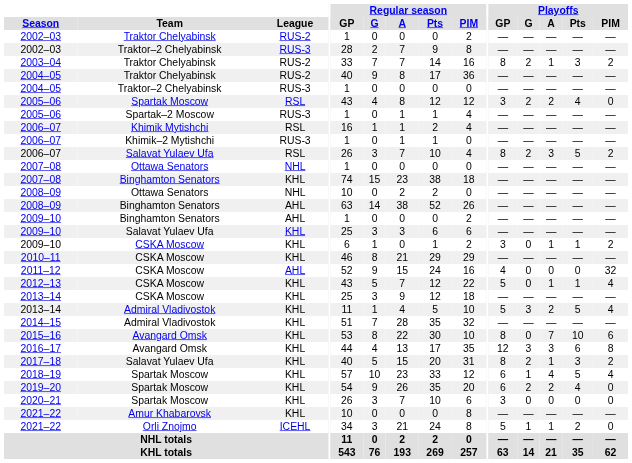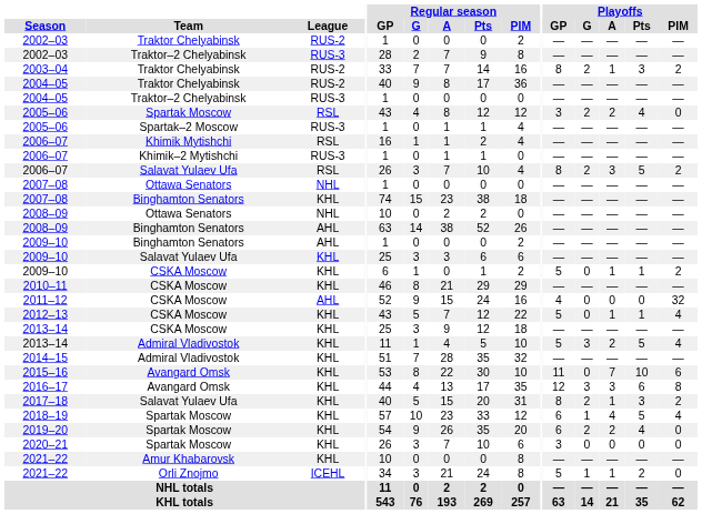 <table border="0" cellpadding="1" cellspacing="0" style="text-align:center; width:60em">
 <tr bgcolor="#e0e0e0">
 <th colspan="3" bgcolor="#ffffff"></th>
 <th rowspan="100" bgcolor="#ffffff"></th>
 <th colspan="5"><a href='#'>Regular season</a></th>
 <th rowspan="100" bgcolor="#ffffff"></th>
 <th colspan="5"><a href='#'>Playoffs</a></th>
 </tr>
 <tr bgcolor="#e0e0e0">
 <th><a href='#'>Season</a></th>
 <th>Team</th>
 <th>League</th>
 <th>GP</th>
 <th><a href='#'>G</a></th>
 <th><a href='#'>A</a></th>
 <th><a href='#'>Pts</a></th>
 <th><a href='#'>PIM</a></th>
 <th>GP</th>
 <th>G</th>
 <th>A</th>
 <th>Pts</th>
 <th>PIM</th>
 </tr>
 <tr>
 <td><a href='#'>2002–03</a></td>
 <td><a href='#'>Traktor Chelyabinsk</a></td>
 <td><a href='#'>RUS-2</a></td>
 <td>1</td>
 <td>0</td>
 <td>0</td>
 <td>0</td>
 <td>2</td>
 <td>—</td>
 <td>—</td>
 <td>—</td>
 <td>—</td>
 <td>—</td>
 </tr>
 <tr bgcolor="#f0f0f0">
 <td>2002–03</td>
 <td>Traktor–2 Chelyabinsk</td>
 <td><a href='#'>RUS-3</a></td>
 <td>28</td>
 <td>2</td>
 <td>7</td>
 <td>9</td>
 <td>8</td>
 <td>—</td>
 <td>—</td>
 <td>—</td>
 <td>—</td>
 <td>—</td>
 </tr>
 <tr>
 <td><a href='#'>2003–04</a></td>
 <td>Traktor Chelyabinsk</td>
 <td>RUS-2</td>
 <td>33</td>
 <td>7</td>
 <td>7</td>
 <td>14</td>
 <td>16</td>
 <td>8</td>
 <td>2</td>
 <td>1</td>
 <td>3</td>
 <td>2</td>
 </tr>
 <tr bgcolor="#f0f0f0">
 <td><a href='#'>2004–05</a></td>
 <td>Traktor Chelyabinsk</td>
 <td>RUS-2</td>
 <td>40</td>
 <td>9</td>
 <td>8</td>
 <td>17</td>
 <td>36</td>
 <td>—</td>
 <td>—</td>
 <td>—</td>
 <td>—</td>
 <td>—</td>
 </tr>
 <tr>
 <td><a href='#'>2004–05</a></td>
 <td>Traktor–2 Chelyabinsk</td>
 <td>RUS-3</td>
 <td>1</td>
 <td>0</td>
 <td>0</td>
 <td>0</td>
 <td>0</td>
 <td>—</td>
 <td>—</td>
 <td>—</td>
 <td>—</td>
 <td>—</td>
 </tr>
 <tr bgcolor="#f0f0f0">
 <td><a href='#'>2005–06</a></td>
 <td><a href='#'>Spartak Moscow</a></td>
 <td><a href='#'>RSL</a></td>
 <td>43</td>
 <td>4</td>
 <td>8</td>
 <td>12</td>
 <td>12</td>
 <td>3</td>
 <td>2</td>
 <td>2</td>
 <td>4</td>
 <td>0</td>
 </tr>
 <tr>
 <td><a href='#'>2005–06</a></td>
 <td>Spartak–2 Moscow</td>
 <td>RUS-3</td>
 <td>1</td>
 <td>0</td>
 <td>1</td>
 <td>1</td>
 <td>4</td>
 <td>—</td>
 <td>—</td>
 <td>—</td>
 <td>—</td>
 <td>—</td>
 </tr>
 <tr bgcolor="#f0f0f0">
 <td><a href='#'>2006–07</a></td>
 <td><a href='#'>Khimik Mytishchi</a></td>
 <td>RSL</td>
 <td>16</td>
 <td>1</td>
 <td>1</td>
 <td>2</td>
 <td>4</td>
 <td>—</td>
 <td>—</td>
 <td>—</td>
 <td>—</td>
 <td>—</td>
 </tr>
 <tr>
 <td><a href='#'>2006–07</a></td>
 <td>Khimik–2 Mytishchi</td>
 <td>RUS-3</td>
 <td>1</td>
 <td>0</td>
 <td>1</td>
 <td>1</td>
 <td>0</td>
 <td>—</td>
 <td>—</td>
 <td>—</td>
 <td>—</td>
 <td>—</td>
 </tr>
 <tr bgcolor="#f0f0f0">
 <td>2006–07</td>
 <td><a href='#'>Salavat Yulaev Ufa</a></td>
 <td>RSL</td>
 <td>26</td>
 <td>3</td>
 <td>7</td>
 <td>10</td>
 <td>4</td>
 <td>8</td>
 <td>2</td>
 <td>3</td>
 <td>5</td>
 <td>2</td>
 </tr>
 <tr>
 <td><a href='#'>2007–08</a></td>
 <td><a href='#'>Ottawa Senators</a></td>
 <td><a href='#'>NHL</a></td>
 <td>1</td>
 <td>0</td>
 <td>0</td>
 <td>0</td>
 <td>0</td>
 <td>—</td>
 <td>—</td>
 <td>—</td>
 <td>—</td>
 <td>—</td>
 </tr>
 <tr bgcolor="#f0f0f0">
 <td><a href='#'>2007–08</a></td>
 <td><a href='#'>Binghamton Senators</a></td>
 <td>KHL</td>
 <td>74</td>
 <td>15</td>
 <td>23</td>
 <td>38</td>
 <td>18</td>
 <td>—</td>
 <td>—</td>
 <td>—</td>
 <td>—</td>
 <td>—</td>
 </tr>
 <tr>
 <td><a href='#'>2008–09</a></td>
 <td>Ottawa Senators</td>
 <td>NHL</td>
 <td>10</td>
 <td>0</td>
 <td>2</td>
 <td>2</td>
 <td>0</td>
 <td>—</td>
 <td>—</td>
 <td>—</td>
 <td>—</td>
 <td>—</td>
 </tr>
 <tr bgcolor="#f0f0f0">
 <td><a href='#'>2008–09</a></td>
 <td>Binghamton Senators</td>
 <td>AHL</td>
 <td>63</td>
 <td>14</td>
 <td>38</td>
 <td>52</td>
 <td>26</td>
 <td>—</td>
 <td>—</td>
 <td>—</td>
 <td>—</td>
 <td>—</td>
 </tr>
 <tr>
 <td><a href='#'>2009–10</a></td>
 <td>Binghamton Senators</td>
 <td>AHL</td>
 <td>1</td>
 <td>0</td>
 <td>0</td>
 <td>0</td>
 <td>2</td>
 <td>—</td>
 <td>—</td>
 <td>—</td>
 <td>—</td>
 <td>—</td>
 </tr>
 <tr bgcolor="#f0f0f0">
 <td><a href='#'>2009–10</a></td>
 <td>Salavat Yulaev Ufa</td>
 <td><a href='#'>KHL</a></td>
 <td>25</td>
 <td>3</td>
 <td>3</td>
 <td>6</td>
 <td>6</td>
 <td>—</td>
 <td>—</td>
 <td>—</td>
 <td>—</td>
 <td>—</td>
 </tr>
 <tr>
 <td>2009–10</td>
 <td><a href='#'>CSKA Moscow</a></td>
 <td>KHL</td>
 <td>6</td>
 <td>1</td>
 <td>0</td>
 <td>1</td>
 <td>2</td>
-<td>3</td>
+<td>5</td>
 <td>0</td>
 <td>1</td>
 <td>1</td>
 <td>2</td>
 </tr>
 <tr bgcolor="#f0f0f0">
 <td><a href='#'>2010–11</a></td>
 <td>CSKA Moscow</td>
 <td>KHL</td>
 <td>46</td>
 <td>8</td>
 <td>21</td>
 <td>29</td>
 <td>29</td>
 <td>—</td>
 <td>—</td>
 <td>—</td>
 <td>—</td>
 <td>—</td>
 </tr>
 <tr>
 <td><a href='#'>2011–12</a></td>
 <td>CSKA Moscow</td>
 <td><a href='#'>AHL</a></td>
 <td>52</td>
 <td>9</td>
 <td>15</td>
 <td>24</td>
 <td>16</td>
 <td>4</td>
 <td>0</td>
 <td>0</td>
 <td>0</td>
 <td>32</td>
 </tr>
 <tr bgcolor="#f0f0f0">
 <td><a href='#'>2012–13</a></td>
 <td>CSKA Moscow</td>
 <td>KHL</td>
 <td>43</td>
 <td>5</td>
 <td>7</td>
 <td>12</td>
 <td>22</td>
 <td>5</td>
 <td>0</td>
 <td>1</td>
 <td>1</td>
 <td>4</td>
 </tr>
 <tr>
 <td><a href='#'>2013–14</a></td>
 <td>CSKA Moscow</td>
 <td>KHL</td>
 <td>25</td>
 <td>3</td>
 <td>9</td>
 <td>12</td>
 <td>18</td>
 <td>—</td>
 <td>—</td>
 <td>—</td>
 <td>—</td>
 <td>—</td>
 </tr>
 <tr bgcolor="#f0f0f0">
 <td>2013–14</td>
 <td><a href='#'>Admiral Vladivostok</a></td>
 <td>KHL</td>
 <td>11</td>
 <td>1</td>
 <td>4</td>
 <td>5</td>
 <td>10</td>
 <td>5</td>
 <td>3</td>
 <td>2</td>
 <td>5</td>
 <td>4</td>
 </tr>
 <tr>
 <td><a href='#'>2014–15</a></td>
 <td>Admiral Vladivostok</td>
 <td>KHL</td>
 <td>51</td>
 <td>7</td>
 <td>28</td>
 <td>35</td>
 <td>32</td>
 <td>—</td>
 <td>—</td>
 <td>—</td>
 <td>—</td>
 <td>—</td>
 </tr>
 <tr bgcolor="#f0f0f0">
 <td><a href='#'>2015–16</a></td>
 <td><a href='#'>Avangard Omsk</a></td>
 <td>KHL</td>
 <td>53</td>
 <td>8</td>
 <td>22</td>
 <td>30</td>
 <td>10</td>
-<td>8</td>
+<td>11</td>
 <td>0</td>
 <td>7</td>
 <td>10</td>
 <td>6</td>
 </tr>
 <tr>
 <td><a href='#'>2016–17</a></td>
 <td>Avangard Omsk</td>
 <td>KHL</td>
 <td>44</td>
 <td>4</td>
 <td>13</td>
 <td>17</td>
 <td>35</td>
 <td>12</td>
 <td>3</td>
 <td>3</td>
 <td>6</td>
 <td>8</td>
 </tr>
 <tr bgcolor="#f0f0f0">
 <td><a href='#'>2017–18</a></td>
 <td>Salavat Yulaev Ufa</td>
 <td>KHL</td>
 <td>40</td>
 <td>5</td>
 <td>15</td>
 <td>20</td>
 <td>31</td>
 <td>8</td>
 <td>2</td>
 <td>1</td>
 <td>3</td>
 <td>2</td>
 </tr>
 <tr>
 <td><a href='#'>2018–19</a></td>
 <td>Spartak Moscow</td>
 <td>KHL</td>
 <td>57</td>
 <td>10</td>
 <td>23</td>
 <td>33</td>
 <td>12</td>
 <td>6</td>
 <td>1</td>
 <td>4</td>
 <td>5</td>
 <td>4</td>
 </tr>
 <tr bgcolor="#f0f0f0">
 <td><a href='#'>2019–20</a></td>
 <td>Spartak Moscow</td>
 <td>KHL</td>
 <td>54</td>
 <td>9</td>
 <td>26</td>
 <td>35</td>
 <td>20</td>
 <td>6</td>
 <td>2</td>
 <td>2</td>
 <td>4</td>
 <td>0</td>
 </tr>
 <tr>
 <td><a href='#'>2020–21</a></td>
 <td>Spartak Moscow</td>
 <td>KHL</td>
 <td>26</td>
 <td>3</td>
 <td>7</td>
 <td>10</td>
 <td>6</td>
 <td>3</td>
 <td>0</td>
 <td>0</td>
 <td>0</td>
 <td>0</td>
 </tr>
 <tr bgcolor="#f0f0f0">
 <td><a href='#'>2021–22</a></td>
 <td><a href='#'>Amur Khabarovsk</a></td>
 <td>KHL</td>
 <td>10</td>
 <td>0</td>
 <td>0</td>
 <td>0</td>
 <td>8</td>
 <td>—</td>
 <td>—</td>
 <td>—</td>
 <td>—</td>
 <td>—</td>
 </tr>
 <tr>
 <td><a href='#'>2021–22</a></td>
 <td><a href='#'>Orli Znojmo</a></td>
 <td><a href='#'>ICEHL</a></td>
 <td>34</td>
 <td>3</td>
 <td>21</td>
 <td>24</td>
 <td>8</td>
 <td>5</td>
 <td>1</td>
 <td>1</td>
 <td>2</td>
 <td>0</td>
 </tr>
 <tr bgcolor="#e0e0e0">
 <th colspan="3">NHL totals</th>
 <th>11</th>
 <th>0</th>
 <th>2</th>
 <th>2</th>
 <th>0</th>
 <th>—</th>
 <th>—</th>
 <th>—</th>
 <th>—</th>
 <th>—</th>
 </tr>
 <tr bgcolor="#e0e0e0">
 <th colspan="3">KHL totals</th>
 <th>543</th>
 <th>76</th>
 <th>193</th>
 <th>269</th>
 <th>257</th>
 <th>63</th>
 <th>14</th>
 <th>21</th>
 <th>35</th>
 <th>62</th>
 </tr>
 </table>
